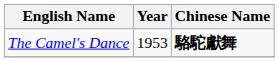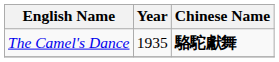 <table class="wikitable sortable">
 <tr>
 <th>English Name</th>
 <th>Year</th>
 <th>Chinese Name</th>
 </tr>
 <tr>
 <td><em><a href='#'>The Camel's Dance</a></em></td>
-<td>1953</td>
+<td>1935</td>
 <td><strong>駱駝獻舞</strong></td>
 </tr>
 <tr>
 </tr>
 </table>
